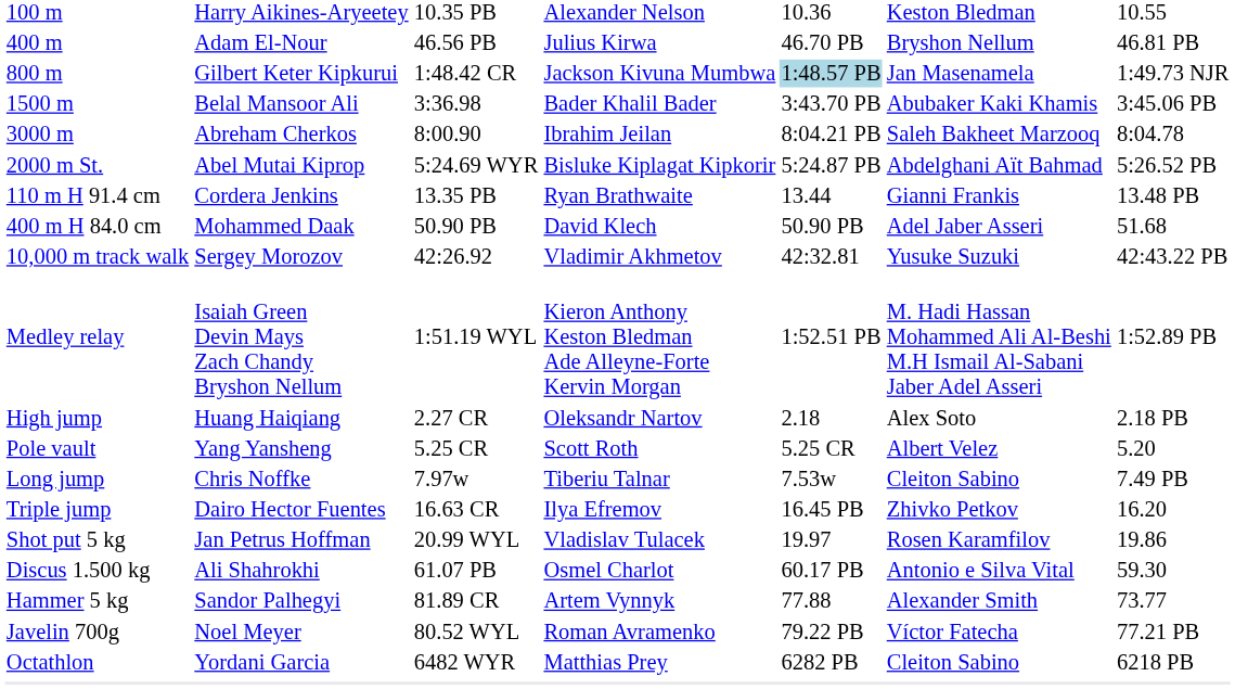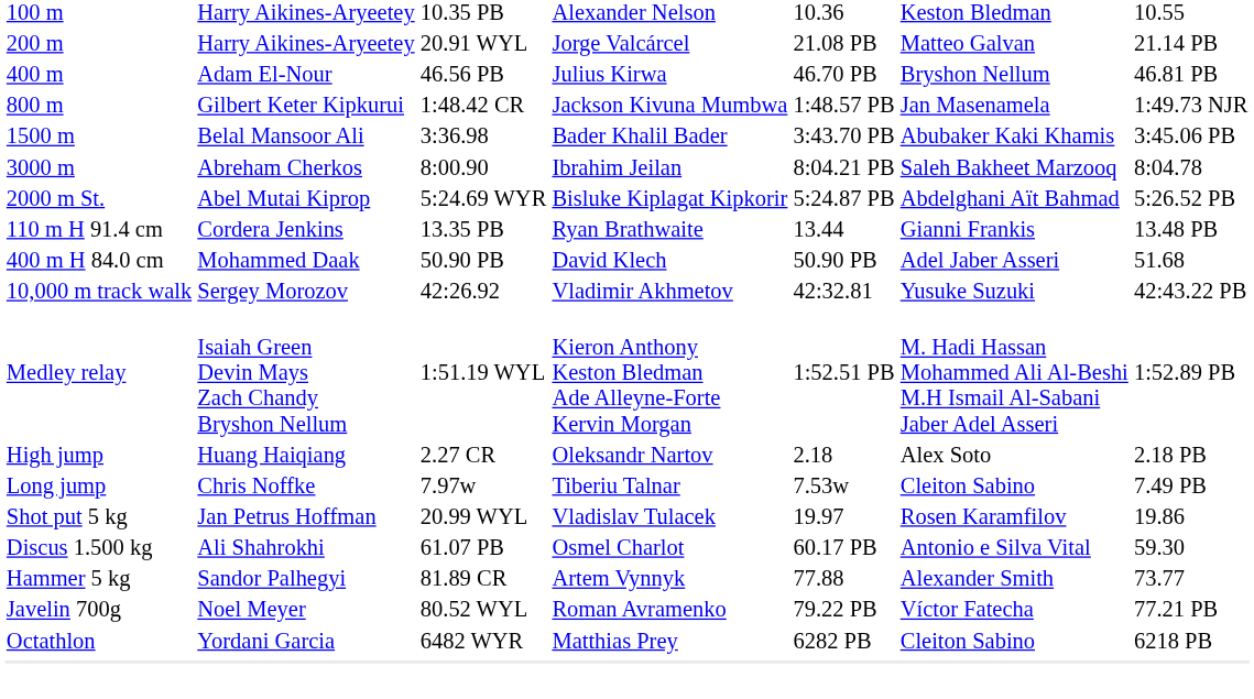 <table>
 <tr>
 <td><a href='#'>100 m</a></td>
 <td><a href='#'>Harry Aikines-Aryeetey</a><br></td>
 <td>10.35 PB</td>
 <td><a href='#'>Alexander Nelson</a><br></td>
 <td>10.36</td>
 <td><a href='#'>Keston Bledman</a><br></td>
 <td>10.55</td>
+</tr>
+<tr>
+<td><a href='#'>200 m</a></td>
+<td><a href='#'>Harry Aikines-Aryeetey</a><br></td>
+<td>20.91 WYL</td>
+<td><a href='#'>Jorge Valcárcel</a><br></td>
+<td>21.08 PB</td>
+<td><a href='#'>Matteo Galvan</a><br></td>
+<td>21.14 PB</td>
 </tr>
 <tr>
 <td><a href='#'>400 m</a></td>
 <td><a href='#'>Adam El-Nour</a><br></td>
 <td>46.56 PB</td>
 <td><a href='#'>Julius Kirwa</a><br></td>
 <td>46.70 PB</td>
 <td><a href='#'>Bryshon Nellum</a><br></td>
 <td>46.81 PB</td>
 </tr>
 <tr>
 <td><a href='#'>800 m</a></td>
 <td><a href='#'>Gilbert Keter Kipkurui</a><br></td>
 <td>1:48.42 CR</td>
 <td><a href='#'>Jackson Kivuna Mumbwa</a><br></td>
-<td style="background: lightblue;">1:48.57 PB</td>
+<td>1:48.57 PB</td>
 <td><a href='#'>Jan Masenamela</a><br></td>
 <td>1:49.73 NJR</td>
 </tr>
 <tr>
 <td><a href='#'>1500 m</a></td>
 <td><a href='#'>Belal Mansoor Ali</a><br></td>
 <td>3:36.98</td>
 <td><a href='#'>Bader Khalil Bader</a><br></td>
 <td>3:43.70 PB</td>
 <td><a href='#'>Abubaker Kaki Khamis</a><br></td>
 <td>3:45.06 PB</td>
 </tr>
 <tr>
 <td><a href='#'>3000 m</a></td>
 <td><a href='#'>Abreham Cherkos</a><br></td>
 <td>8:00.90</td>
 <td><a href='#'>Ibrahim Jeilan</a><br></td>
 <td>8:04.21 PB</td>
 <td><a href='#'>Saleh Bakheet Marzooq</a><br></td>
 <td>8:04.78</td>
 </tr>
 <tr>
 <td><a href='#'>2000 m St.</a></td>
 <td><a href='#'>Abel Mutai Kiprop</a><br></td>
 <td>5:24.69 WYR</td>
 <td><a href='#'>Bisluke Kiplagat Kipkorir</a><br></td>
 <td>5:24.87 PB</td>
 <td><a href='#'>Abdelghani Aït Bahmad</a><br></td>
 <td>5:26.52 PB</td>
 </tr>
 <tr>
 <td><a href='#'>110 m H</a> 91.4 cm</td>
 <td><a href='#'>Cordera Jenkins</a><br></td>
 <td>13.35 PB</td>
 <td><a href='#'>Ryan Brathwaite</a><br></td>
 <td>13.44</td>
 <td><a href='#'>Gianni Frankis</a><br></td>
 <td>13.48 PB</td>
 </tr>
 <tr>
 <td><a href='#'>400 m H</a> 84.0 cm</td>
 <td><a href='#'>Mohammed Daak</a><br></td>
 <td>50.90 PB</td>
 <td><a href='#'>David Klech</a><br></td>
 <td>50.90 PB</td>
 <td><a href='#'>Adel Jaber Asseri</a><br></td>
 <td>51.68</td>
 </tr>
 <tr>
 <td><a href='#'>10,000 m track walk</a></td>
 <td><a href='#'>Sergey Morozov</a><br></td>
 <td>42:26.92</td>
 <td><a href='#'>Vladimir Akhmetov</a><br></td>
 <td>42:32.81</td>
 <td><a href='#'>Yusuke Suzuki</a><br></td>
 <td>42:43.22 PB</td>
 </tr>
 <tr>
 <td><a href='#'>Medley relay</a></td>
 <td><br><a href='#'>Isaiah Green</a><br><a href='#'>Devin Mays</a><br><a href='#'>Zach Chandy</a><br><a href='#'>Bryshon Nellum</a></td>
 <td>1:51.19 WYL</td>
 <td><br><a href='#'>Kieron Anthony</a><br><a href='#'>Keston Bledman</a><br><a href='#'>Ade Alleyne-Forte</a><br><a href='#'>Kervin Morgan</a></td>
 <td>1:52.51 PB</td>
 <td><br><a href='#'>M. Hadi Hassan</a><br><a href='#'>Mohammed Ali Al-Beshi</a><br><a href='#'>M.H Ismail Al-Sabani</a><br><a href='#'>Jaber Adel Asseri</a></td>
 <td>1:52.89 PB</td>
 </tr>
 <tr>
 <td><a href='#'>High jump</a></td>
 <td><a href='#'>Huang Haiqiang</a><br></td>
 <td>2.27 CR</td>
 <td><a href='#'>Oleksandr Nartov</a><br></td>
 <td>2.18</td>
 <td>Alex Soto<br></td>
 <td>2.18 PB</td>
 </tr>
 <tr>
-<td><a href='#'>Pole vault</a></td>
-<td><a href='#'>Yang Yansheng</a><br></td>
-<td>5.25 CR</td>
-<td><a href='#'>Scott Roth</a><br></td>
-<td>5.25 CR</td>
-<td><a href='#'>Albert Velez</a><br></td>
-<td>5.20</td>
-</tr>
-<tr>
 <td><a href='#'>Long jump</a></td>
 <td><a href='#'>Chris Noffke</a><br></td>
 <td>7.97w</td>
 <td><a href='#'>Tiberiu Talnar</a><br></td>
 <td>7.53w</td>
 <td><a href='#'>Cleiton Sabino</a><br></td>
 <td>7.49 PB</td>
-</tr>
-<tr>
-<td><a href='#'>Triple jump</a></td>
-<td><a href='#'>Dairo Hector Fuentes</a><br></td>
-<td>16.63 CR</td>
-<td><a href='#'>Ilya Efremov</a><br></td>
-<td>16.45 PB</td>
-<td><a href='#'>Zhivko Petkov</a><br></td>
-<td>16.20</td>
 </tr>
 <tr>
 <td><a href='#'>Shot put</a> 5 kg</td>
 <td><a href='#'>Jan Petrus Hoffman</a><br></td>
 <td>20.99 WYL</td>
 <td><a href='#'>Vladislav Tulacek</a><br></td>
 <td>19.97</td>
 <td><a href='#'>Rosen Karamfilov</a><br></td>
 <td>19.86</td>
 </tr>
 <tr>
 <td><a href='#'>Discus</a> 1.500 kg</td>
 <td><a href='#'>Ali Shahrokhi</a><br></td>
 <td>61.07 PB</td>
 <td><a href='#'>Osmel Charlot</a><br></td>
 <td>60.17 PB</td>
 <td><a href='#'>Antonio e Silva Vital</a><br></td>
 <td>59.30</td>
 </tr>
 <tr>
 <td><a href='#'>Hammer</a> 5 kg</td>
 <td><a href='#'>Sandor Palhegyi</a><br></td>
 <td>81.89 CR</td>
 <td><a href='#'>Artem Vynnyk</a><br></td>
 <td>77.88</td>
 <td><a href='#'>Alexander Smith</a><br></td>
 <td>73.77</td>
 </tr>
 <tr>
 <td><a href='#'>Javelin</a> 700g</td>
 <td><a href='#'>Noel Meyer</a><br></td>
 <td>80.52 WYL</td>
 <td><a href='#'>Roman Avramenko</a><br></td>
 <td>79.22 PB</td>
 <td><a href='#'>Víctor Fatecha</a><br></td>
 <td>77.21 PB</td>
 </tr>
 <tr>
 <td><a href='#'>Octathlon</a></td>
 <td><a href='#'>Yordani Garcia</a><br></td>
 <td>6482 WYR</td>
 <td><a href='#'>Matthias Prey</a><br></td>
 <td>6282 PB</td>
 <td><a href='#'>Cleiton Sabino</a><br></td>
 <td>6218 PB</td>
 </tr>
 <tr>
 </tr>
 <tr bgcolor= e8e8e8>
 <td colspan=7></td>
 </tr>
 </table>
